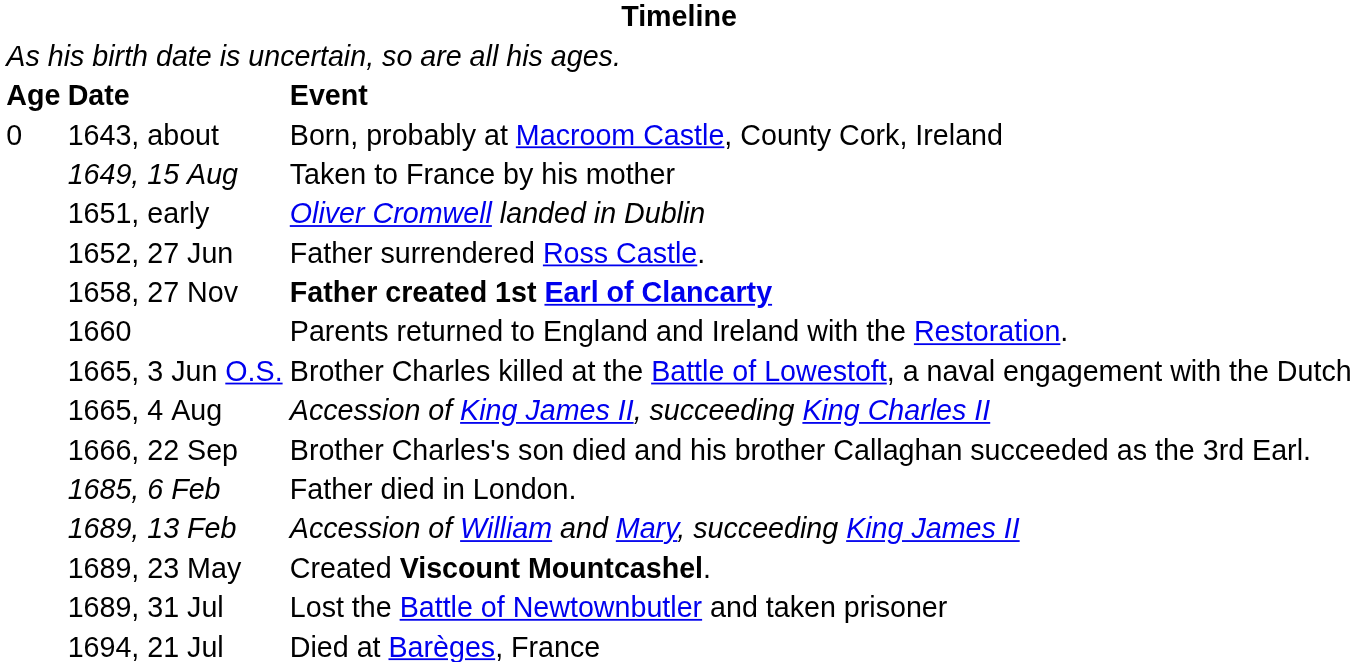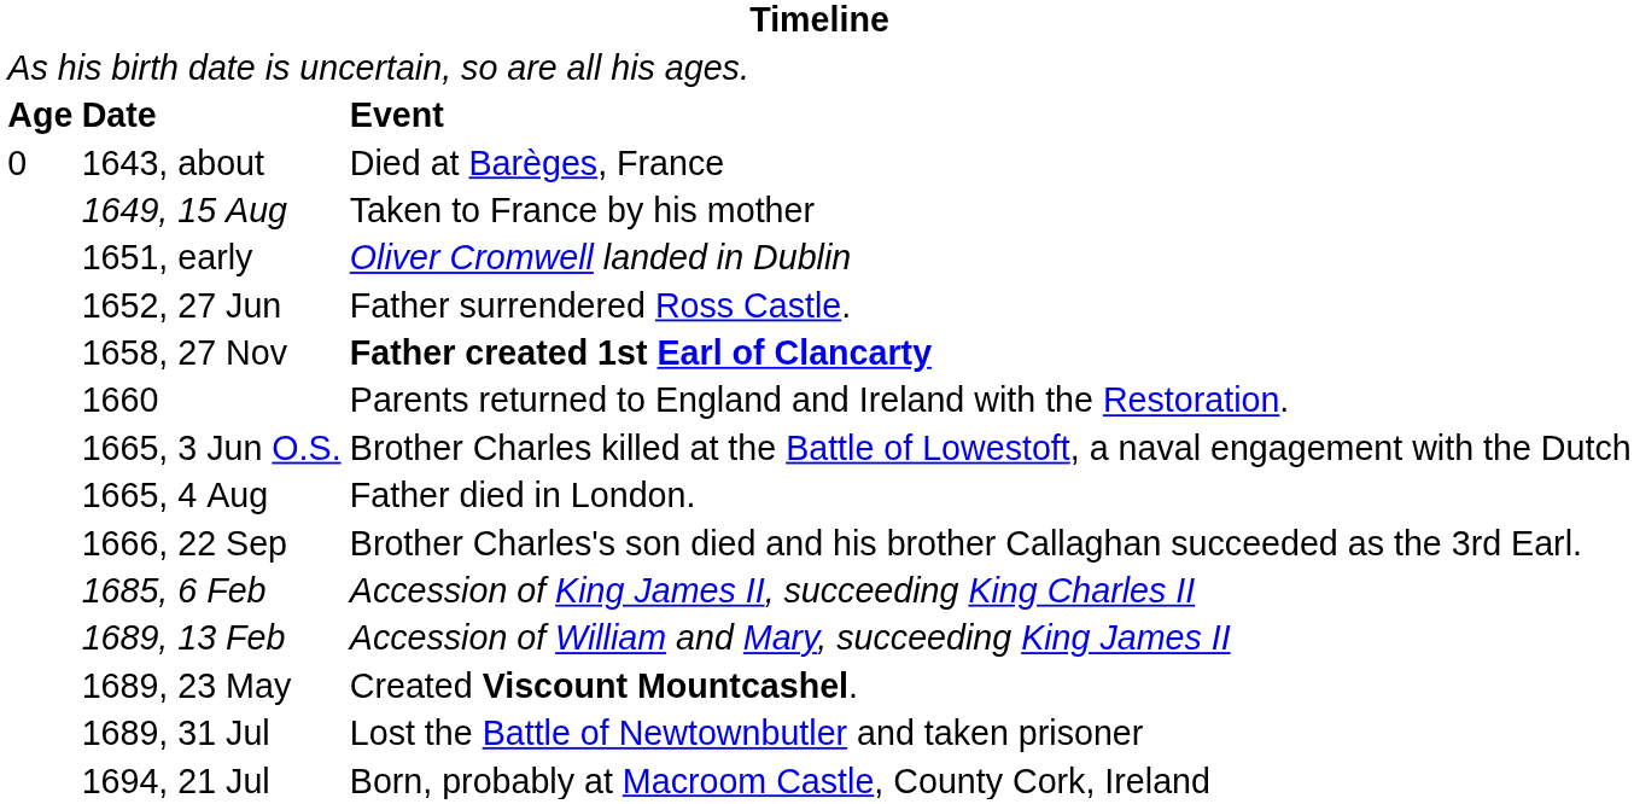 <table>
 <tr>
 <th colspan=3>Timeline</th>
 </tr>
 <tr>
 <td colspan=3><em>As his birth date is uncertain, so are all his ages.</em></td>
 </tr>
 <tr>
 <th align="left">Age</th>
 <th align="left">Date</th>
 <th align="left">Event</th>
 </tr>
 <tr>
 <td>0</td>
 <td>1643, about</td>
-<td>Born, probably at <a href='#'>Macroom Castle</a>, County Cork, Ireland</td>
+<td>Died at <a href='#'>Barèges</a>, France</td>
 </tr>
 <tr>
 <td></td>
 <td><em>1649, 15 Aug</em></td>
 <td>Taken to France by his mother</td>
 </tr>
 <tr>
 <td></td>
 <td>1651, early</td>
 <td><em><a href='#'>Oliver Cromwell</a> landed in Dublin</em></td>
 </tr>
 <tr>
 <td></td>
 <td>1652, 27 Jun</td>
 <td>Father surrendered <a href='#'>Ross Castle</a>.</td>
 </tr>
 <tr>
 <td></td>
 <td>1658, 27 Nov</td>
 <td><strong>Father created 1st <a href='#'>Earl of Clancarty</a></strong></td>
 </tr>
 <tr>
 <td></td>
 <td>1660</td>
 <td>Parents returned to England and Ireland with the <a href='#'>Restoration</a>.</td>
 </tr>
 <tr>
 <td></td>
 <td>1665, 3 Jun <a href='#'>O.S.</a></td>
 <td>Brother Charles killed at the <a href='#'>Battle of Lowestoft</a>, a naval engagement with the Dutch</td>
 </tr>
 <tr>
 <td></td>
 <td>1665, 4 Aug</td>
-<td><em>Accession of <a href='#'>King James II</a>, succeeding <a href='#'>King Charles II</a></em></td>
+<td>Father died in London.</td>
 </tr>
 <tr>
 <td></td>
 <td>1666, 22 Sep</td>
 <td>Brother Charles's son died and his brother Callaghan succeeded as the 3rd Earl.</td>
 </tr>
 <tr>
 <td></td>
 <td><em>1685, 6 Feb</em></td>
-<td>Father died in London.</td>
+<td><em>Accession of <a href='#'>King James II</a>, succeeding <a href='#'>King Charles II</a></em></td>
 </tr>
 <tr>
 <td></td>
 <td><em>1689, 13 Feb</em></td>
 <td><em>Accession of <a href='#'>William</a> and <a href='#'>Mary</a>, succeeding <a href='#'>King James II</a></em></td>
 </tr>
 <tr>
 <td></td>
 <td>1689, 23 May</td>
 <td>Created <strong>Viscount Mountcashel</strong>.</td>
 </tr>
 <tr>
 <td></td>
 <td>1689, 31 Jul</td>
 <td>Lost the <a href='#'>Battle of Newtownbutler</a> and taken prisoner</td>
 </tr>
 <tr>
 <td></td>
 <td>1694, 21 Jul</td>
-<td>Died at <a href='#'>Barèges</a>, France</td>
+<td>Born, probably at <a href='#'>Macroom Castle</a>, County Cork, Ireland</td>
 </tr>
 </table>
